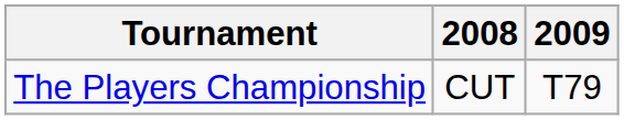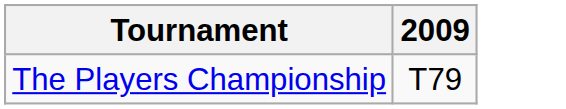 <table class="wikitable" style="font-size:95%;text-align:center;">
 <tr>
 <th>Tournament</th>
-<th>2008</th>
 <th>2009</th>
 </tr>
 <tr>
 <td align=left><a href='#'>The Players Championship</a></td>
-<td>CUT</td>
 <td>T79</td>
 </tr>
 </table>
